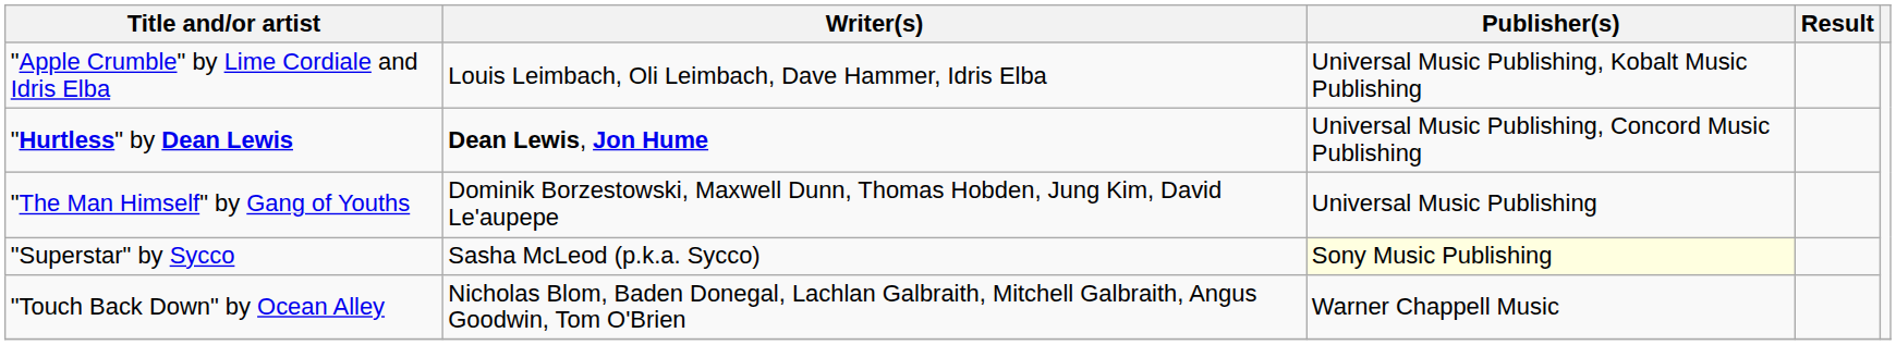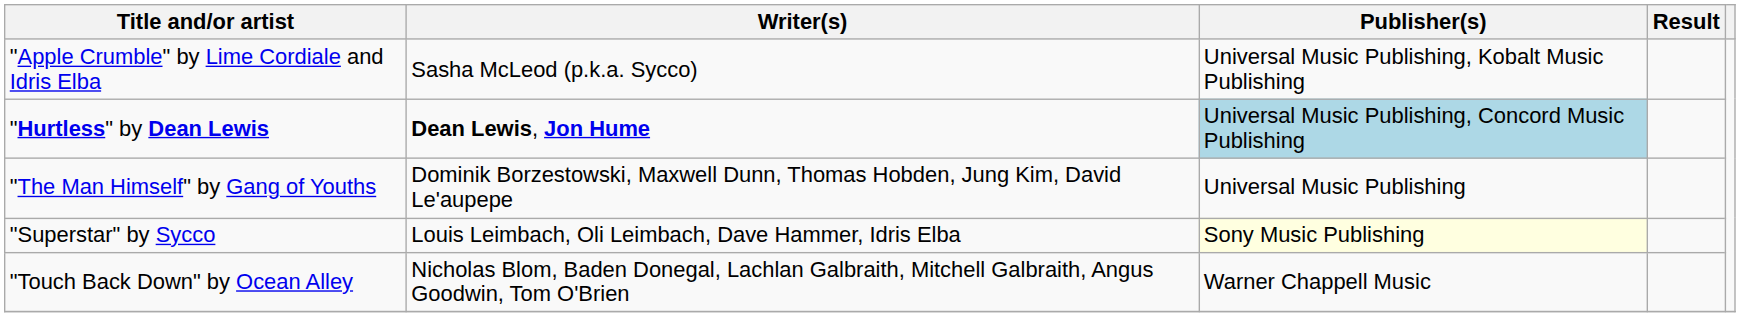 <table class="wikitable" width=100%>
 <tr>
 <th scope="col">Title and/or artist</th>
 <th scope="col">Writer(s)</th>
 <th scope="col">Publisher(s)</th>
 <th scope="col">Result</th>
 <th scope="col"></th>
 </tr>
 <tr>
 <td>"<a href='#'>Apple Crumble</a>" by <a href='#'>Lime Cordiale</a> and <a href='#'>Idris Elba</a></td>
-<td>Louis Leimbach, Oli Leimbach, Dave Hammer, Idris Elba</td>
+<td>Sasha McLeod (p.k.a. Sycco)</td>
 <td>Universal Music Publishing, Kobalt Music Publishing</td>
 <td></td>
 <td rowspan="5"></td>
 </tr>
 <tr>
 <td>"<strong><a href='#'>Hurtless</a></strong>" by <strong><a href='#'>Dean Lewis</a></strong></td>
 <td><strong>Dean Lewis</strong>, <strong><a href='#'>Jon Hume</a></strong></td>
-<td>Universal Music Publishing, Concord Music Publishing</td>
+<td style="background: lightblue;">Universal Music Publishing, Concord Music Publishing</td>
 <td></td>
 </tr>
 <tr>
 <td>"<a href='#'>The Man Himself</a>" by <a href='#'>Gang of Youths</a></td>
 <td>Dominik Borzestowski, Maxwell Dunn, Thomas Hobden, Jung Kim, David Le'aupepe</td>
 <td>Universal Music Publishing</td>
 <td></td>
 </tr>
 <tr>
 <td>"Superstar" by <a href='#'>Sycco</a></td>
-<td>Sasha McLeod (p.k.a. Sycco)</td>
+<td>Louis Leimbach, Oli Leimbach, Dave Hammer, Idris Elba</td>
 <td style="background: lightyellow;">Sony Music Publishing</td>
 <td></td>
 </tr>
 <tr>
 <td>"Touch Back Down" by <a href='#'>Ocean Alley</a></td>
 <td>Nicholas Blom, Baden Donegal, Lachlan Galbraith, Mitchell Galbraith, Angus Goodwin, Tom O'Brien</td>
 <td>Warner Chappell Music</td>
 <td></td>
 </tr>
 <tr>
 </tr>
 </table>
